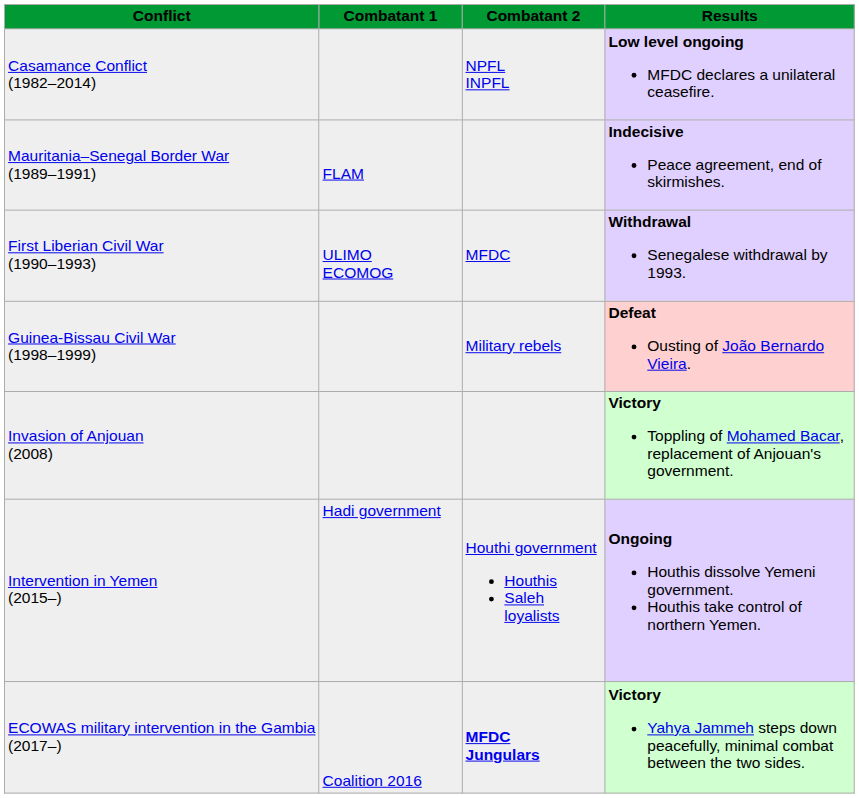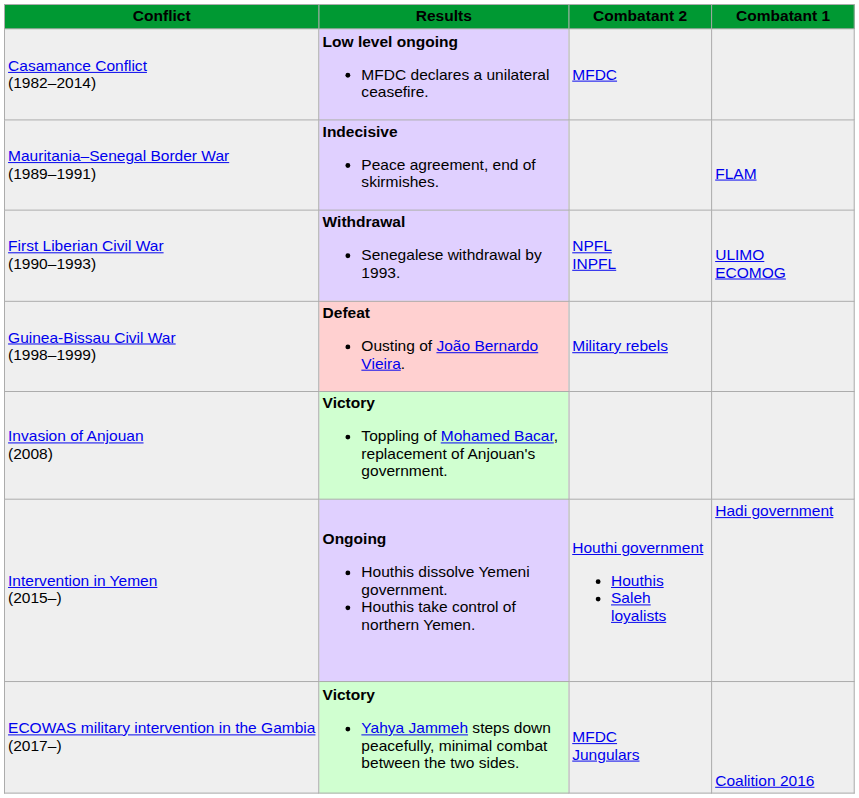 <table class="wikitable">
 <tr>
 <th style="background:#009933" rowspan="1"><span>Conflict</span></th>
+<th style="background:#009933" rowspan="1" width=250px><span>Results</span></th>
+<th style="background:#009933" rowspan="1" width=140px><span>Combatant 2</span></th>
 <th style="background:#009933" rowspan="1" width=140px><span>Combatant 1</span></th>
-<th style="background:#009933" rowspan="1" width=140px><span>Combatant 2</span></th>
-<th style="background:#009933" rowspan="1" width=250px><span>Results</span></th>
 </tr>
 <tr>
 <td style="background:#efefef"><a href='#'>Casamance Conflict</a><br>(1982–2014)</td>
+<td style="background:#E0D0FF"><strong>Low level ongoing</strong><br><ul><li>MFDC declares a unilateral ceasefire.</li></ul></td>
+<td style="background:#efefef"> <a href='#'>MFDC</a></td>
 <td style="background:#efefef"></td>
-<td style="background:#efefef"> <a href='#'>NPFL</a><br> <a href='#'>INPFL</a></td>
-<td style="background:#E0D0FF"><strong>Low level ongoing</strong><br><ul><li>MFDC declares a unilateral ceasefire.</li></ul></td>
 </tr>
 <tr>
 <td style="background:#efefef"><a href='#'>Mauritania–Senegal Border War</a><br>(1989–1991)</td>
+<td style="background:#E0D0FF"><strong>Indecisive</strong><br><ul><li>Peace agreement, end of skirmishes.</li></ul></td>
+<td style="background:#efefef"></td>
 <td style="background:#efefef"><br> <a href='#'>FLAM</a></td>
-<td style="background:#efefef"></td>
-<td style="background:#E0D0FF"><strong>Indecisive</strong><br><ul><li>Peace agreement, end of skirmishes.</li></ul></td>
 </tr>
 <tr>
 <td style="background:#efefef"><a href='#'>First Liberian Civil War</a><br>(1990–1993)</td>
+<td style="background:#E0D0FF"><strong>Withdrawal</strong><br><ul><li>Senegalese withdrawal by 1993.</li></ul></td>
+<td style="background:#efefef"> <a href='#'>NPFL</a><br> <a href='#'>INPFL</a></td>
 <td style="background:#efefef"><br> <a href='#'>ULIMO</a><br> <a href='#'>ECOMOG</a></td>
-<td style="background:#efefef"> <a href='#'>MFDC</a></td>
-<td style="background:#E0D0FF"><strong>Withdrawal</strong><br><ul><li>Senegalese withdrawal by 1993.</li></ul></td>
 </tr>
 <tr>
 <td style="background:#efefef"><a href='#'>Guinea-Bissau Civil War</a><br>(1998–1999)</td>
+<td style="background:#FFD0D0"><strong>Defeat</strong><br><ul><li>Ousting of <a href='#'>João Bernardo Vieira</a>.</li></ul></td>
+<td style="background:#efefef"> <a href='#'>Military rebels</a></td>
 <td style="background:#efefef"><br><br></td>
-<td style="background:#efefef"> <a href='#'>Military rebels</a></td>
-<td style="background:#FFD0D0"><strong>Defeat</strong><br><ul><li>Ousting of <a href='#'>João Bernardo Vieira</a>.</li></ul></td>
 </tr>
 <tr>
 <td style="background:#efefef"><a href='#'>Invasion of Anjouan</a><br>(2008)</td>
+<td style="background:#D0FFD0"><strong>Victory</strong><br><ul><li>Toppling of <a href='#'>Mohamed Bacar</a>, replacement of Anjouan's government.</li></ul></td>
+<td style="background:#efefef"></td>
 <td style="background:#efefef"><br><br><br></td>
-<td style="background:#efefef"></td>
-<td style="background:#D0FFD0"><strong>Victory</strong><br><ul><li>Toppling of <a href='#'>Mohamed Bacar</a>, replacement of Anjouan's government.</li></ul></td>
 </tr>
 <tr>
 <td style="background:#efefef"><a href='#'>Intervention in Yemen</a> <br> (2015–)</td>
+<td style="background:#E0D0FF"><strong>Ongoing</strong><br><ul><li>Houthis dissolve Yemeni government.</li><li>Houthis take control of northern Yemen.</li></ul></td>
+<td style="background:#efefef"> <a href='#'>Houthi government</a><br><ul><li> <a href='#'>Houthis</a></li><li> <a href='#'>Saleh loyalists</a></li></ul></td>
 <td style="background:#efefef"> <a href='#'>Hadi government</a><br><br><br><br><br><br><br><br><br><br></td>
-<td style="background:#efefef"> <a href='#'>Houthi government</a><br><ul><li> <a href='#'>Houthis</a></li><li> <a href='#'>Saleh loyalists</a></li></ul></td>
-<td style="background:#E0D0FF"><strong>Ongoing</strong><br><ul><li>Houthis dissolve Yemeni government.</li><li>Houthis take control of northern Yemen.</li></ul></td>
 </tr>
 <tr>
 <td style="background:#efefef"><a href='#'>ECOWAS military intervention in the Gambia</a><br>(2017–)</td>
+<td style="background:#D0FFD0"><strong>Victory</strong><br><ul><li><a href='#'>Yahya Jammeh</a> steps down peacefully, minimal combat between the two sides.</li></ul></td>
+<td style="background:#efefef"><br> <a href='#'>MFDC</a><br><a href='#'>Jungulars</a></td>
 <td style="background:#efefef"><br><br><br><br><br> <a href='#'>Coalition 2016</a></td>
-<td style="background:#efefef"><strong><br> <a href='#'>MFDC</a><br><a href='#'>Jungulars</a></strong></td>
-<td style="background:#D0FFD0"><strong>Victory</strong><br><ul><li><a href='#'>Yahya Jammeh</a> steps down peacefully, minimal combat between the two sides.</li></ul></td>
 </tr>
 </table>
